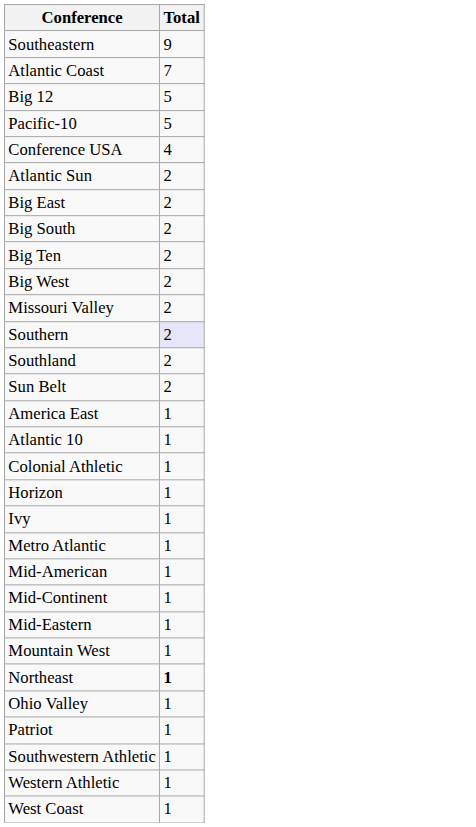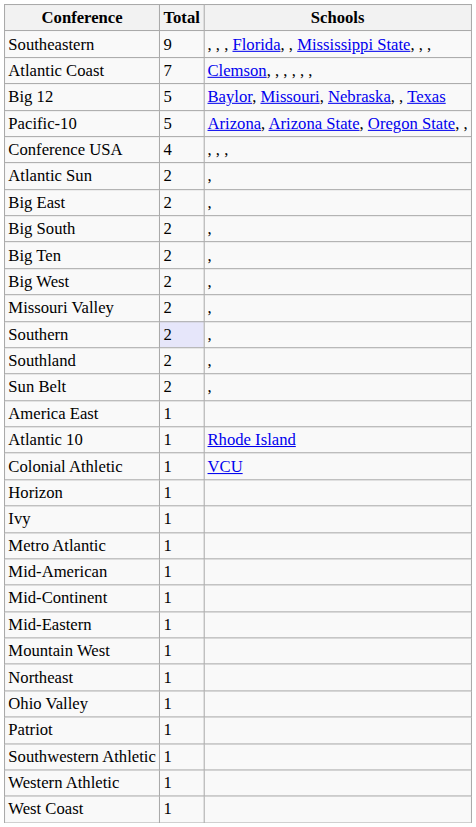 <table class="wikitable sortable">
 <tr>
 <th>Conference</th>
 <th>Total</th>
+<th>Schools</th>
 </tr>
 <tr>
 <td>Southeastern</td>
 <td>9</td>
+<td>, , , <a href='#'>Florida</a>, , <a href='#'>Mississippi State</a>, , , </td>
 </tr>
 <tr>
 <td>Atlantic Coast</td>
 <td>7</td>
+<td><a href='#'>Clemson</a>, , , , , , </td>
 </tr>
 <tr>
 <td>Big 12</td>
 <td>5</td>
+<td><a href='#'>Baylor</a>, <a href='#'>Missouri</a>, <a href='#'>Nebraska</a>, , <a href='#'>Texas</a></td>
 </tr>
 <tr>
 <td>Pacific-10</td>
 <td>5</td>
+<td><a href='#'>Arizona</a>, <a href='#'>Arizona State</a>, <a href='#'>Oregon State</a>, , </td>
 </tr>
 <tr>
 <td>Conference USA</td>
 <td>4</td>
+<td>, , , </td>
 </tr>
 <tr>
 <td>Atlantic Sun</td>
 <td>2</td>
+<td>, </td>
 </tr>
 <tr>
 <td>Big East</td>
 <td>2</td>
+<td>, </td>
 </tr>
 <tr>
 <td>Big South</td>
 <td>2</td>
+<td>, </td>
 </tr>
 <tr>
 <td>Big Ten</td>
 <td>2</td>
+<td>, </td>
 </tr>
 <tr>
 <td>Big West</td>
 <td>2</td>
+<td>, </td>
 </tr>
 <tr>
 <td>Missouri Valley</td>
 <td>2</td>
+<td>, </td>
 </tr>
 <tr>
 <td>Southern</td>
 <td style="background: lavender;">2</td>
+<td>, </td>
 </tr>
 <tr>
 <td>Southland</td>
 <td>2</td>
+<td>, </td>
 </tr>
 <tr>
 <td>Sun Belt</td>
 <td>2</td>
+<td>, </td>
 </tr>
 <tr>
 <td>America East</td>
 <td>1</td>
+<td></td>
 </tr>
 <tr>
 <td>Atlantic 10</td>
 <td>1</td>
+<td><a href='#'>Rhode Island</a></td>
 </tr>
 <tr>
 <td>Colonial Athletic</td>
 <td>1</td>
+<td><a href='#'>VCU</a></td>
 </tr>
 <tr>
 <td>Horizon</td>
 <td>1</td>
+<td></td>
 </tr>
 <tr>
 <td>Ivy</td>
 <td>1</td>
+<td></td>
 </tr>
 <tr>
 <td>Metro Atlantic</td>
 <td>1</td>
+<td></td>
 </tr>
 <tr>
 <td>Mid-American</td>
 <td>1</td>
+<td></td>
 </tr>
 <tr>
 <td>Mid-Continent</td>
 <td>1</td>
+<td></td>
 </tr>
 <tr>
 <td>Mid-Eastern</td>
 <td>1</td>
+<td></td>
 </tr>
 <tr>
 <td>Mountain West</td>
 <td>1</td>
+<td></td>
 </tr>
 <tr>
 <td>Northeast</td>
-<td><strong>1</strong></td>
+<td>1</td>
+<td></td>
 </tr>
 <tr>
 <td>Ohio Valley</td>
 <td>1</td>
+<td></td>
 </tr>
 <tr>
 <td>Patriot</td>
 <td>1</td>
+<td></td>
 </tr>
 <tr>
 <td>Southwestern Athletic</td>
 <td>1</td>
+<td></td>
 </tr>
 <tr>
 <td>Western Athletic</td>
 <td>1</td>
+<td></td>
 </tr>
 <tr>
 <td>West Coast</td>
 <td>1</td>
+<td></td>
 </tr>
 </table>
